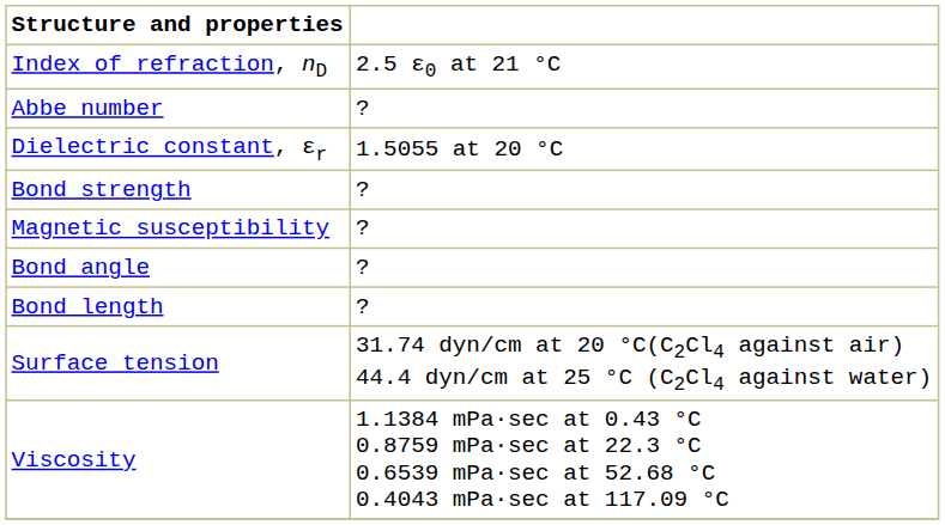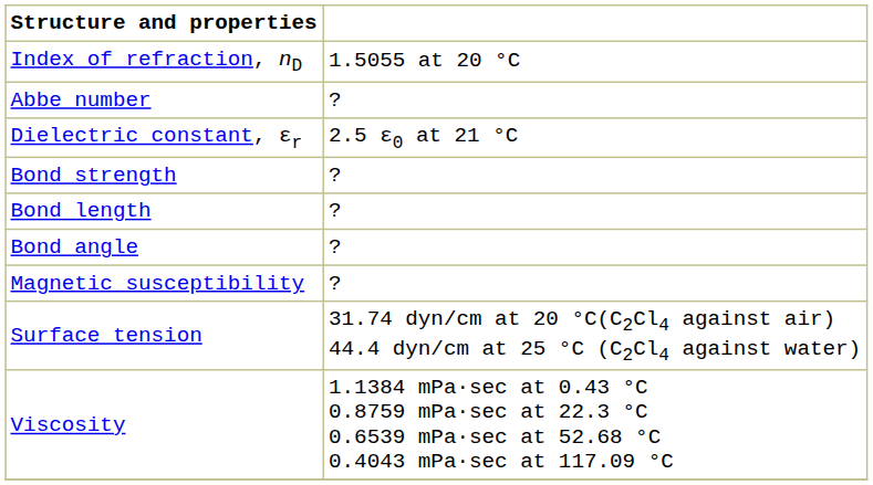 <table border="1" cellspacing="0" cellpadding="3" style="margin: 0 0 0 0.5em; background: #FFFFFF; border-collapse: collapse; border-color: #C0C090;">
 <tr>
 <th>Structure and properties</th>
 </tr>
 <tr>
 <td><a href='#'>Index of refraction</a>, <em>n</em><sub>D</sub></td>
-<td>2.5 ε<sub>0</sub> at 21 °C </td>
+<td>1.5055 at 20 °C </td>
 </tr>
 <tr>
 <td><a href='#'>Abbe number</a></td>
 <td>? </td>
 </tr>
 <tr>
 <td><a href='#'>Dielectric constant</a>, ε<sub>r</sub></td>
-<td>1.5055 at 20 °C </td>
+<td>2.5 ε<sub>0</sub> at 21 °C </td>
 </tr>
 <tr>
 <td><a href='#'>Bond strength</a></td>
 <td>? </td>
 </tr>
 <tr>
-<td><a href='#'>Magnetic susceptibility</a></td>
+<td><a href='#'>Bond length</a></td>
 <td>? </td>
 </tr>
 <tr>
 <td><a href='#'>Bond angle</a></td>
 <td>? </td>
 </tr>
 <tr>
-<td><a href='#'>Bond length</a></td>
+<td><a href='#'>Magnetic susceptibility</a></td>
 <td>? </td>
 </tr>
 <tr>
 <td><a href='#'>Surface tension</a></td>
 <td>31.74 dyn/cm at 20 °C(C<sub>2</sub>Cl<sub>4</sub> against air)<br>44.4 dyn/cm at 25 °C (C<sub>2</sub>Cl<sub>4</sub> against water)<br></td>
 </tr>
 <tr>
 <td><a href='#'>Viscosity</a></td>
 <td>1.1384 mPa·sec at 0.43 °C<br>0.8759 mPa·sec at 22.3 °C<br>0.6539 mPa·sec at 52.68 °C<br>0.4043 mPa·sec at 117.09 °C</td>
 </tr>
 <tr>
 </tr>
 </table>
